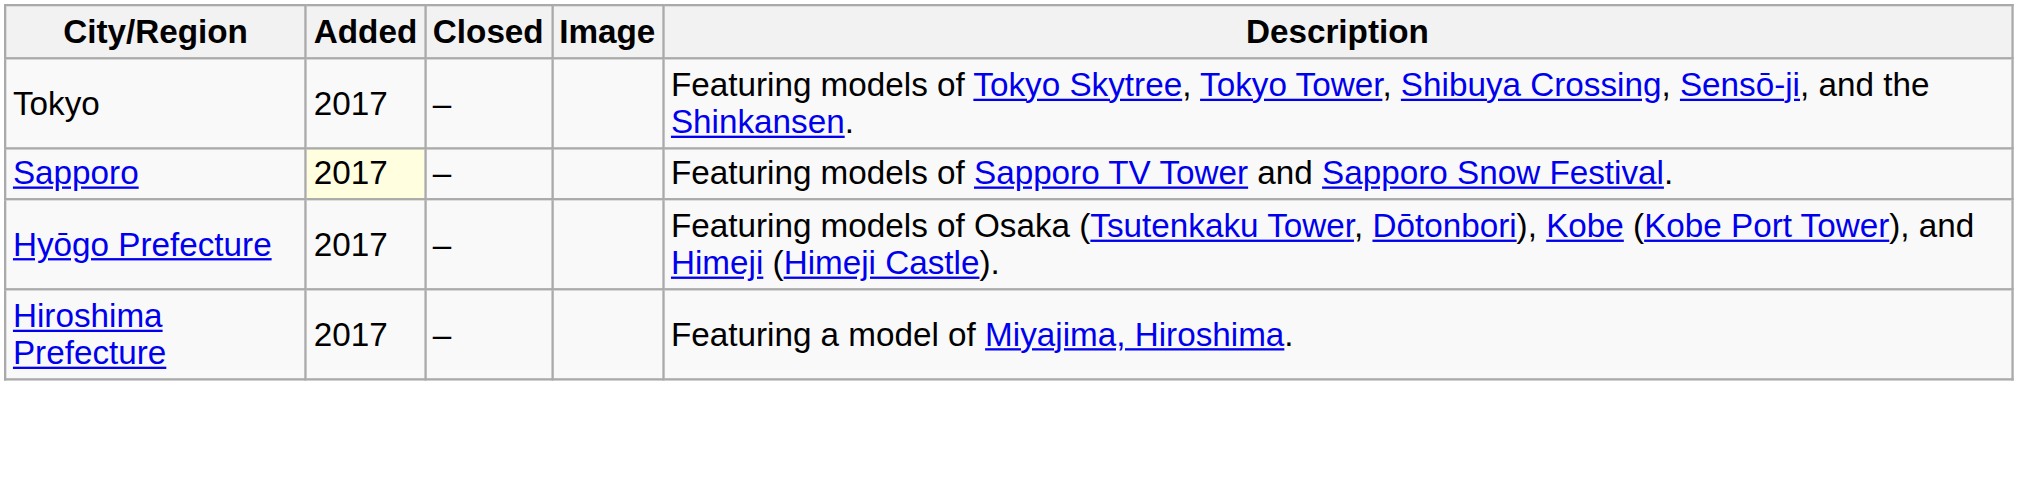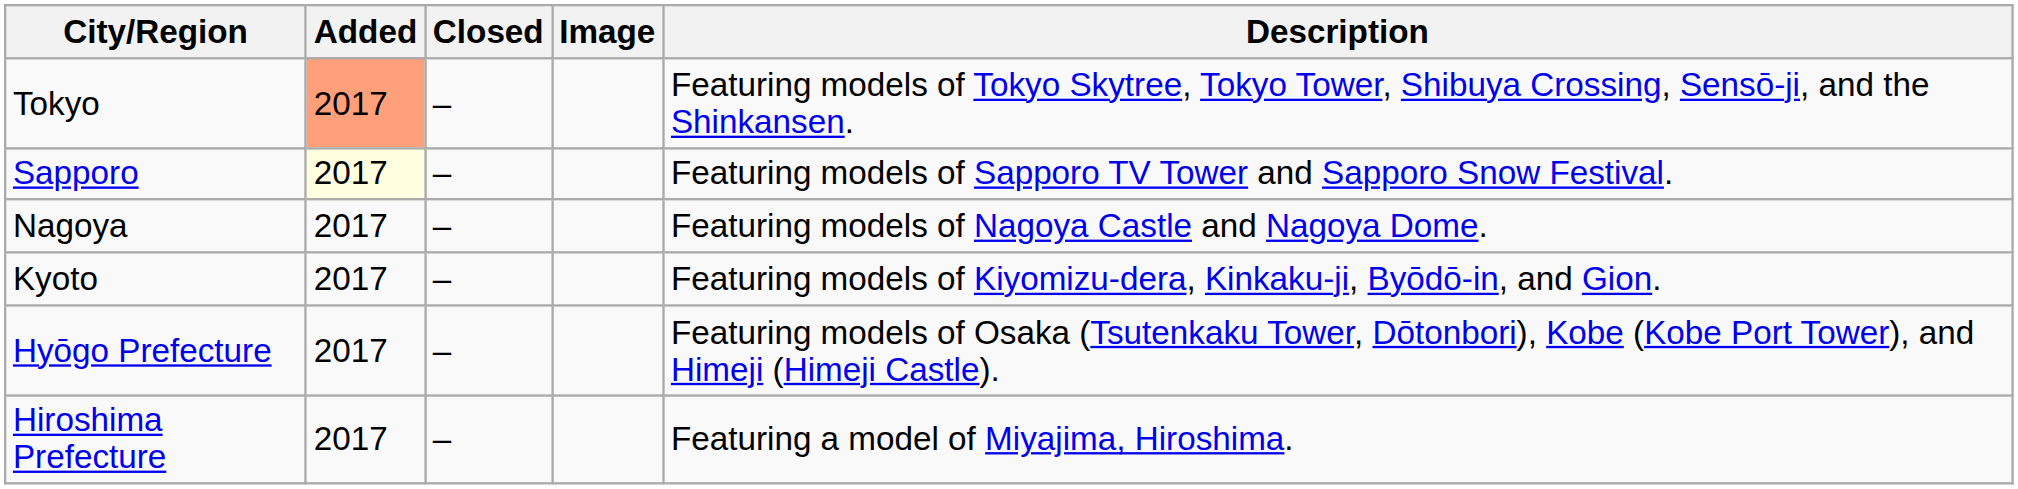 <table class="wikitable sortable" style="font-size:90%;">
 <tr>
 <th scope="col">City/Region</th>
 <th scope="col">Added</th>
 <th scope="col">Closed</th>
 <th scope="col" class="unsortable">Image</th>
 <th scope="col" class="unsortable">Description</th>
 </tr>
 <tr>
 <td> Tokyo</td>
-<td>2017</td>
+<td style="background: lightsalmon;">2017</td>
 <td>–</td>
 <td style="text-align:center;"></td>
 <td>Featuring models of <a href='#'>Tokyo Skytree</a>, <a href='#'>Tokyo Tower</a>, <a href='#'>Shibuya Crossing</a>, <a href='#'>Sensō-ji</a>, and the <a href='#'>Shinkansen</a>.</td>
 </tr>
 <tr>
 <td> <a href='#'>Sapporo</a></td>
 <td style="background: lightyellow;">2017</td>
 <td>–</td>
 <td style="text-align:center;"></td>
 <td>Featuring models of <a href='#'>Sapporo TV Tower</a> and <a href='#'>Sapporo Snow Festival</a>.</td>
+</tr>
+<tr>
+<td> Nagoya</td>
+<td>2017</td>
+<td>–</td>
+<td style="text-align:center;"></td>
+<td>Featuring models of <a href='#'>Nagoya Castle</a> and <a href='#'>Nagoya Dome</a>.</td>
+</tr>
+<tr>
+<td> Kyoto</td>
+<td>2017</td>
+<td>–</td>
+<td style="text-align:center;"></td>
+<td>Featuring models of <a href='#'>Kiyomizu-dera</a>, <a href='#'>Kinkaku-ji</a>, <a href='#'>Byōdō-in</a>, and <a href='#'>Gion</a>.</td>
 </tr>
 <tr>
 <td> <a href='#'>Hyōgo Prefecture</a></td>
 <td>2017</td>
 <td>–</td>
 <td style="text-align:center;"></td>
 <td>Featuring models of Osaka (<a href='#'>Tsutenkaku Tower</a>, <a href='#'>Dōtonbori</a>), <a href='#'>Kobe</a> (<a href='#'>Kobe Port Tower</a>), and <a href='#'>Himeji</a> (<a href='#'>Himeji Castle</a>).</td>
 </tr>
 <tr>
 <td> <a href='#'>Hiroshima Prefecture</a></td>
 <td>2017</td>
 <td>–</td>
 <td style="text-align:center;"></td>
 <td>Featuring a model of <a href='#'>Miyajima, Hiroshima</a>.</td>
 </tr>
 </table>
